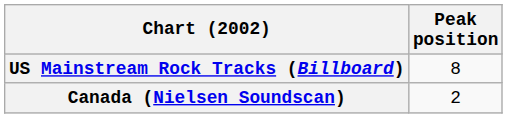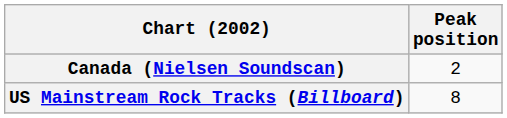 <table class="wikitable sortable plainrowheaders" style="text-align:center">
 <tr>
 <th>Chart (2002)</th>
 <th>Peak<br>position</th>
 </tr>
 <tr>
+<th scope="row">Canada (<a href='#'>Nielsen Soundscan</a>)</th>
+<td>2</td>
+</tr>
+<tr>
 <th scope="row">US <a href='#'>Mainstream Rock Tracks</a> (<em><a href='#'>Billboard</a></em>)</th>
 <td>8</td>
 </tr>
-<tr>
-<th scope="row">Canada (<a href='#'>Nielsen Soundscan</a>)</th>
-<td>2</td>
-</tr>
 </table>
